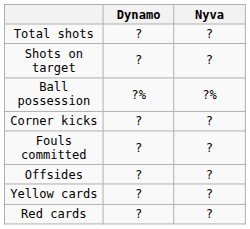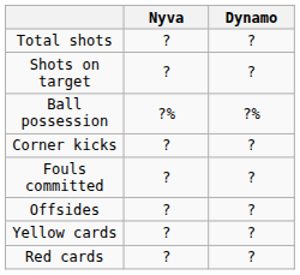 <table class="wikitable" style="text-align: center">
 <tr>
 <th width=100></th>
+<th width=70>Nyva</th>
 <th width=70>Dynamo</th>
-<th width=70>Nyva</th>
 </tr>
 <tr>
 <td>Total shots</td>
 <td>?</td>
 <td>?</td>
 </tr>
 <tr>
 <td>Shots on target</td>
 <td>?</td>
 <td>?</td>
 </tr>
 <tr>
 <td>Ball possession</td>
 <td>?%</td>
 <td>?%</td>
 </tr>
 <tr>
 <td>Corner kicks</td>
 <td>?</td>
 <td>?</td>
 </tr>
 <tr>
 <td>Fouls committed</td>
 <td>?</td>
 <td>?</td>
 </tr>
 <tr>
 <td>Offsides</td>
 <td>?</td>
 <td>?</td>
 </tr>
 <tr>
 <td>Yellow cards</td>
 <td>?</td>
 <td>?</td>
 </tr>
 <tr>
 <td>Red cards</td>
 <td>?</td>
 <td>?</td>
 </tr>
 </table>
